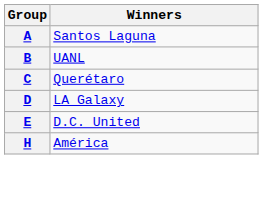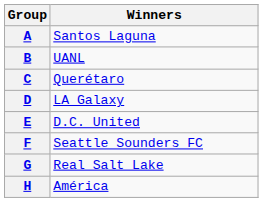 <table class=wikitable>
 <tr>
 <th>Group</th>
 <th width=200>Winners</th>
 </tr>
 <tr>
 <th><a href='#'>A</a></th>
 <td> <a href='#'>Santos Laguna</a></td>
 </tr>
 <tr>
 <th><a href='#'>B</a></th>
 <td> <a href='#'>UANL</a></td>
 </tr>
 <tr>
 <th><a href='#'>C</a></th>
 <td> <a href='#'>Querétaro</a></td>
 </tr>
 <tr>
 <th><a href='#'>D</a></th>
 <td> <a href='#'>LA Galaxy</a></td>
 </tr>
 <tr>
 <th><a href='#'>E</a></th>
 <td> <a href='#'>D.C. United</a></td>
 </tr>
 <tr>
+<th><a href='#'>F</a></th>
+<td> <a href='#'>Seattle Sounders FC</a></td>
+</tr>
+<tr>
+<th><a href='#'>G</a></th>
+<td> <a href='#'>Real Salt Lake</a></td>
+</tr>
+<tr>
 <th><a href='#'>H</a></th>
 <td> <a href='#'>América</a></td>
 </tr>
 </table>
